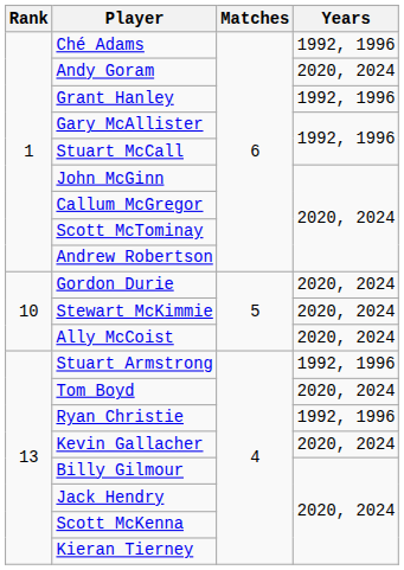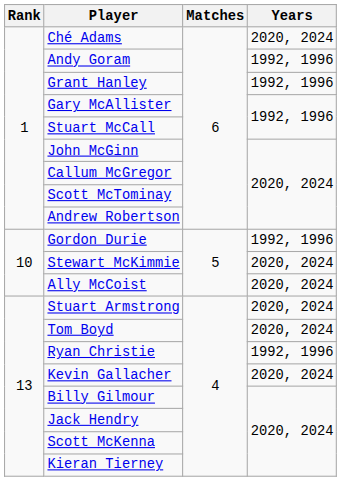 <table class="wikitable" style="text-align: left;">
 <tr>
 <th>Rank</th>
 <th>Player</th>
 <th>Matches</th>
 <th>Years</th>
 </tr>
 <tr>
 <td rowspan=9 align=center>1</td>
 <td><a href='#'>Ché Adams</a></td>
 <td rowspan="9" align="center">6</td>
-<td>1992, 1996</td>
+<td>2020, 2024</td>
 </tr>
 <tr>
 <td><a href='#'>Andy Goram</a></td>
-<td>2020, 2024</td>
+<td>1992, 1996</td>
 </tr>
 <tr>
 <td><a href='#'>Grant Hanley</a></td>
 <td>1992, 1996</td>
 </tr>
 <tr>
 <td><a href='#'>Gary McAllister</a></td>
 <td rowspan="2">1992, 1996</td>
 </tr>
 <tr>
 <td><a href='#'>Stuart McCall</a></td>
 </tr>
 <tr>
 <td><a href='#'>John McGinn</a></td>
 <td rowspan="4">2020, 2024</td>
 </tr>
 <tr>
 <td><a href='#'>Callum McGregor</a></td>
 </tr>
 <tr>
 <td><a href='#'>Scott McTominay</a></td>
 </tr>
 <tr>
 <td><a href='#'>Andrew Robertson</a></td>
 </tr>
 <tr>
 <td rowspan=3 align=center>10</td>
 <td><a href='#'>Gordon Durie</a></td>
 <td rowspan=3 align=center>5</td>
-<td>2020, 2024</td>
+<td>1992, 1996</td>
 </tr>
 <tr>
 <td><a href='#'>Stewart McKimmie</a></td>
 <td>2020, 2024</td>
 </tr>
 <tr>
 <td><a href='#'>Ally McCoist</a></td>
 <td>2020, 2024</td>
 </tr>
 <tr>
 <td rowspan=8 align=center>13</td>
 <td><a href='#'>Stuart Armstrong</a></td>
 <td rowspan="8" align="center">4</td>
-<td>1992, 1996</td>
+<td>2020, 2024</td>
 </tr>
 <tr>
 <td><a href='#'>Tom Boyd</a></td>
 <td>2020, 2024</td>
 </tr>
 <tr>
 <td><a href='#'>Ryan Christie</a></td>
 <td>1992, 1996</td>
 </tr>
 <tr>
 <td><a href='#'>Kevin Gallacher</a></td>
 <td>2020, 2024</td>
 </tr>
 <tr>
 <td><a href='#'>Billy Gilmour</a></td>
 <td rowspan="4">2020, 2024</td>
 </tr>
 <tr>
 <td><a href='#'>Jack Hendry</a></td>
 </tr>
 <tr>
 <td><a href='#'>Scott McKenna</a></td>
 </tr>
 <tr>
 <td><a href='#'>Kieran Tierney</a></td>
 </tr>
 </table>
